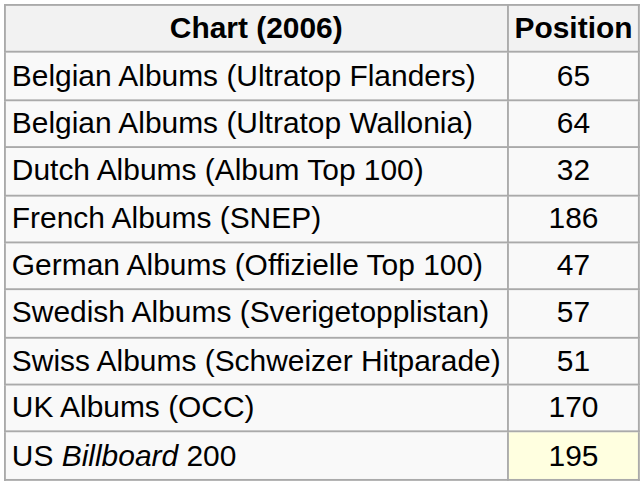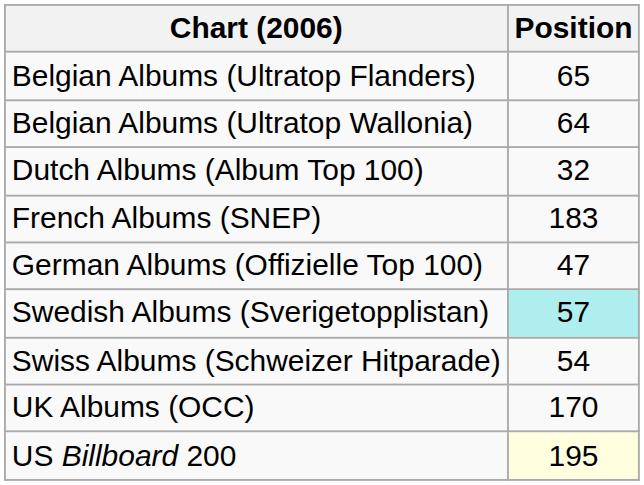 <table class="wikitable sortable">
 <tr>
 <th>Chart (2006)</th>
 <th>Position</th>
 </tr>
 <tr>
 <td>Belgian Albums (Ultratop Flanders)</td>
 <td align="center">65</td>
 </tr>
 <tr>
 <td>Belgian Albums (Ultratop Wallonia)</td>
 <td align="center">64</td>
 </tr>
 <tr>
 <td>Dutch Albums (Album Top 100)</td>
 <td align="center">32</td>
 </tr>
 <tr>
 <td>French Albums (SNEP)</td>
-<td align="center">186</td>
+<td align="center">183</td>
 </tr>
 <tr>
 <td>German Albums (Offizielle Top 100)</td>
 <td align="center">47</td>
 </tr>
 <tr>
 <td>Swedish Albums (Sverigetopplistan)</td>
-<td align="center">57</td>
+<td align="center" style="background: paleturquoise;">57</td>
 </tr>
 <tr>
 <td>Swiss Albums (Schweizer Hitparade)</td>
-<td align="center">51</td>
+<td align="center">54</td>
 </tr>
 <tr>
 <td>UK Albums (OCC)</td>
 <td align="center">170</td>
 </tr>
 <tr>
 <td>US <em>Billboard</em> 200</td>
 <td align="center" style="background: lightyellow;">195</td>
 </tr>
 </table>
